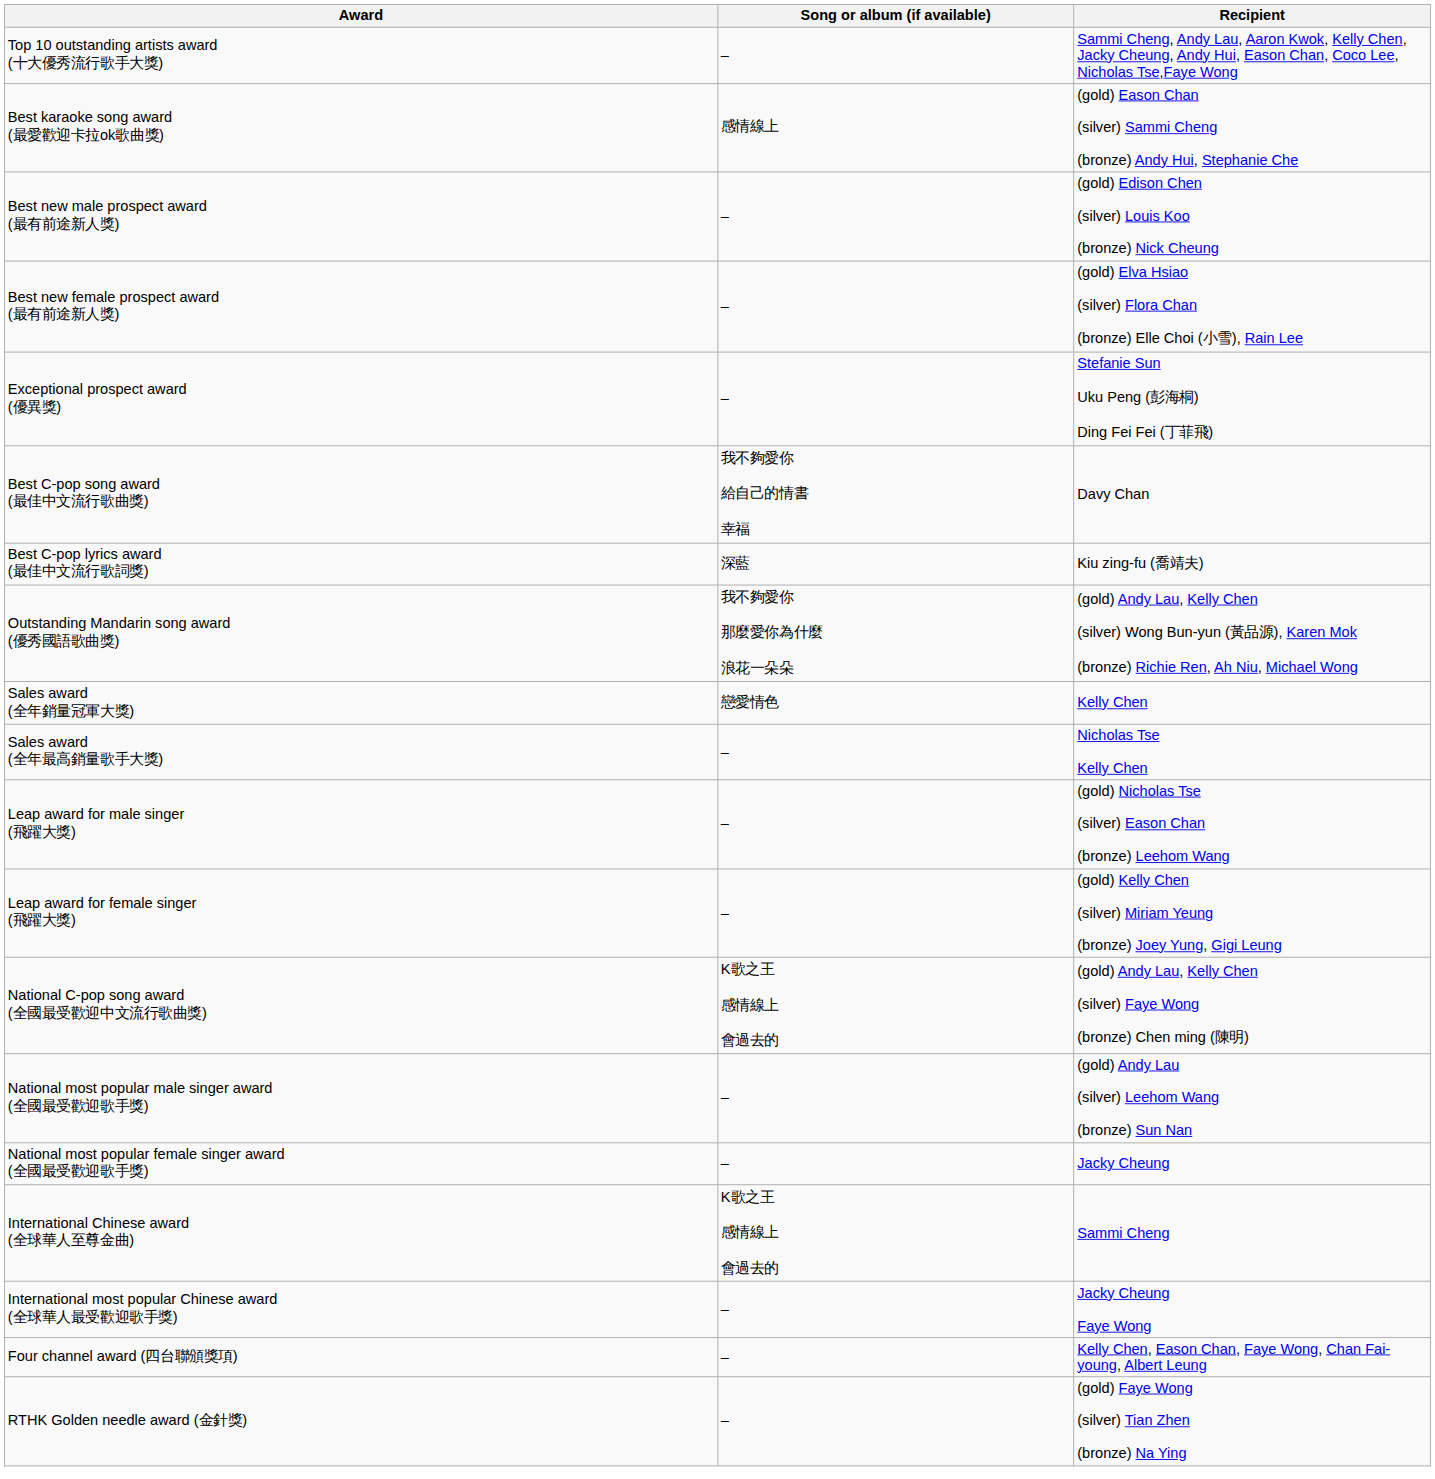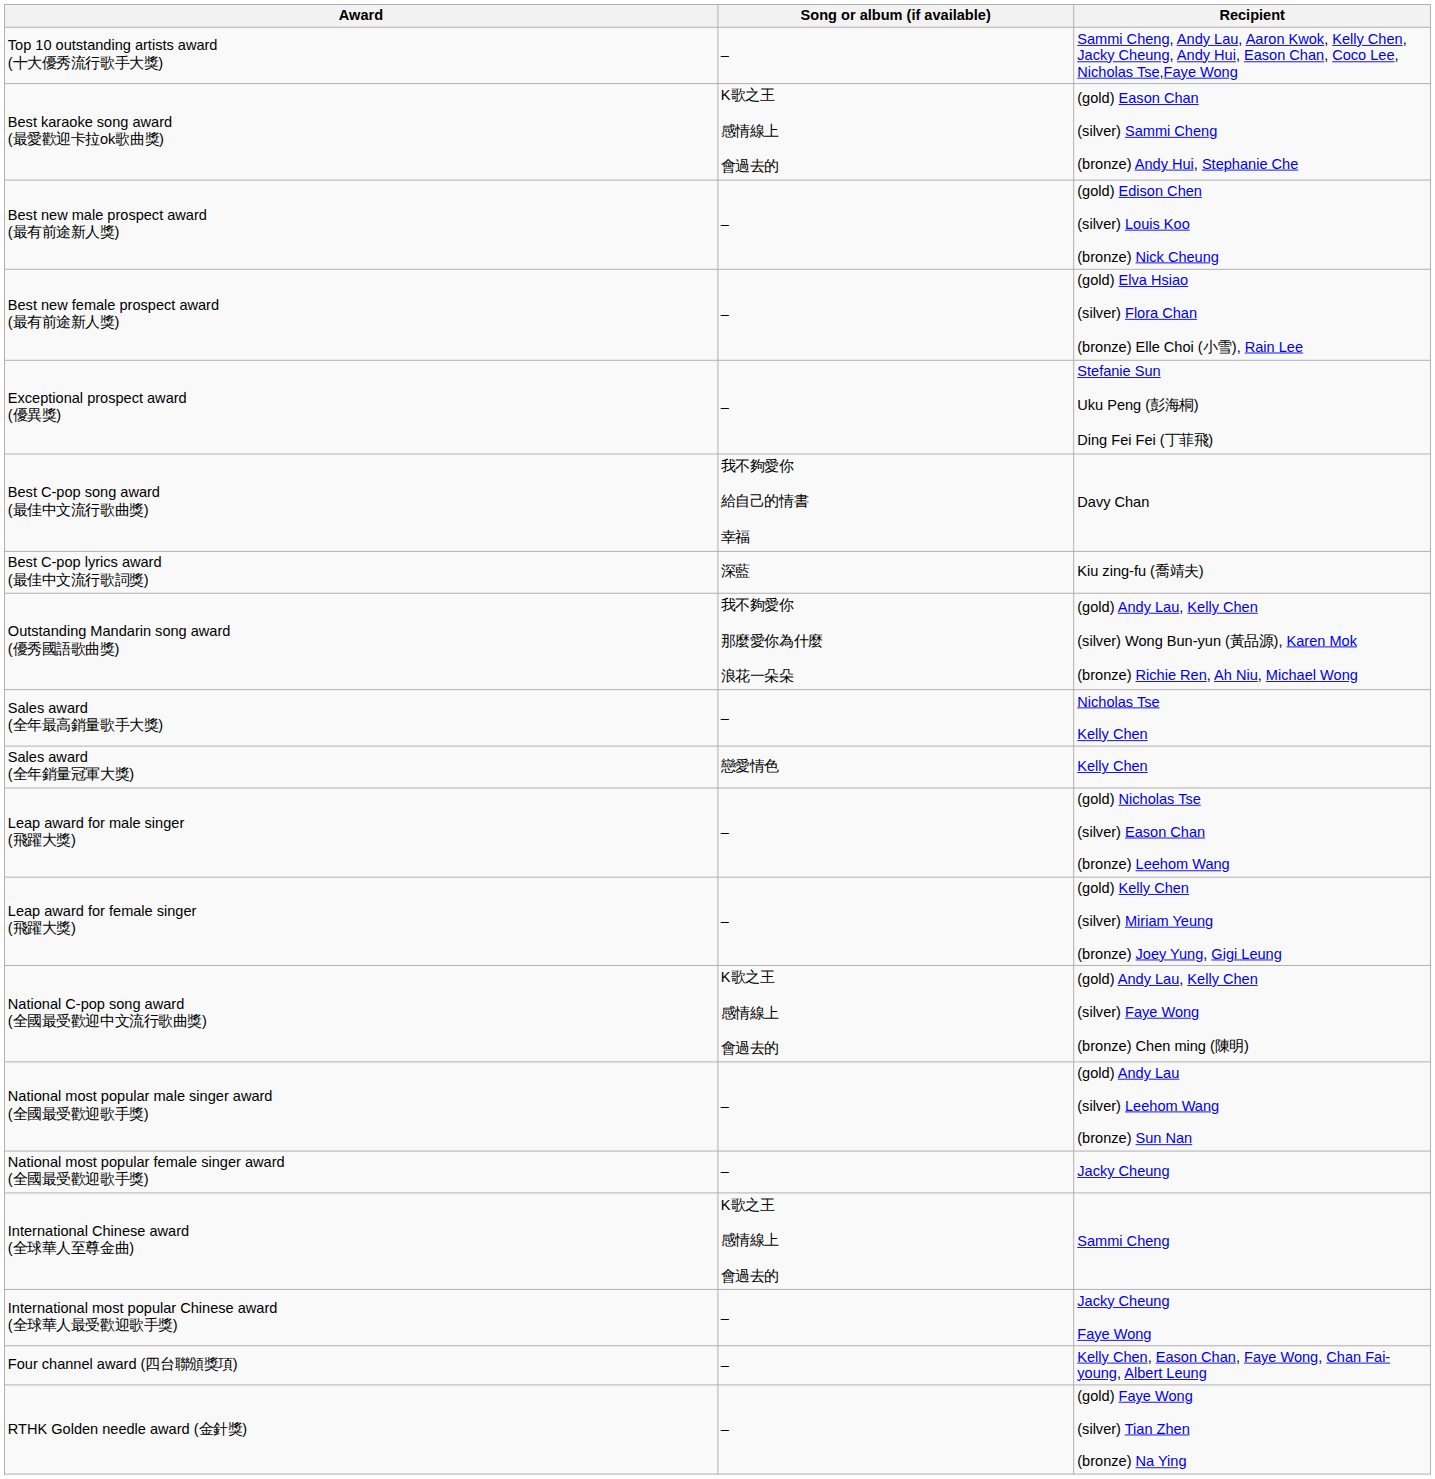 <table class="wikitable">
 <tr>
 <th width=40%>Award</th>
 <th width=20%>Song or album (if available)</th>
 <th width=20%>Recipient</th>
 </tr>
 <tr>
 <td>Top 10 outstanding artists award<br>(十大優秀流行歌手大獎)</td>
 <td>–</td>
 <td><a href='#'>Sammi Cheng</a>, <a href='#'>Andy Lau</a>, <a href='#'>Aaron Kwok</a>, <a href='#'>Kelly Chen</a>, <a href='#'>Jacky Cheung</a>, <a href='#'>Andy Hui</a>, <a href='#'>Eason Chan</a>, <a href='#'>Coco Lee</a>, <a href='#'>Nicholas Tse</a>,<a href='#'>Faye Wong</a></td>
 </tr>
 <tr>
 <td>Best karaoke song award<br>(最愛歡迎卡拉ok歌曲獎)</td>
-<td>感情線上</td>
+<td>K歌之王<br><br>感情線上<br><br>會過去的</td>
 <td>(gold) <a href='#'>Eason Chan</a><br><br>(silver) <a href='#'>Sammi Cheng</a><br><br>(bronze) <a href='#'>Andy Hui</a>, <a href='#'>Stephanie Che</a></td>
 </tr>
 <tr>
 <td>Best new male prospect award<br>(最有前途新人獎)</td>
 <td>–</td>
 <td>(gold) <a href='#'>Edison Chen</a><br><br>(silver) <a href='#'>Louis Koo</a><br><br>(bronze) <a href='#'>Nick Cheung</a></td>
 </tr>
 <tr>
 <td>Best new female prospect award<br>(最有前途新人獎)</td>
 <td>–</td>
 <td>(gold) <a href='#'>Elva Hsiao</a><br><br>(silver) <a href='#'>Flora Chan</a><br><br>(bronze) Elle Choi (小雪), <a href='#'>Rain Lee</a></td>
 </tr>
 <tr>
 <td>Exceptional prospect award<br>(優異獎)</td>
 <td>–</td>
 <td><a href='#'>Stefanie Sun</a><br><br>Uku Peng (彭海桐)<br><br>Ding Fei Fei (丁菲飛)</td>
 </tr>
 <tr>
 <td>Best C-pop song award<br>(最佳中文流行歌曲獎)</td>
 <td>我不夠愛你<br><br>給自己的情書<br><br>幸福</td>
 <td>Davy Chan</td>
 </tr>
 <tr>
 <td>Best C-pop lyrics award<br>(最佳中文流行歌詞獎)</td>
 <td>深藍</td>
 <td>Kiu zing-fu (喬靖夫)</td>
 </tr>
 <tr>
 <td>Outstanding Mandarin song award<br>(優秀國語歌曲獎)</td>
 <td>我不夠愛你<br><br>那麼愛你為什麼<br><br>浪花一朵朵</td>
 <td>(gold) <a href='#'>Andy Lau</a>, <a href='#'>Kelly Chen</a><br><br>(silver) Wong Bun-yun (黃品源), <a href='#'>Karen Mok</a><br><br>(bronze) <a href='#'>Richie Ren</a>, <a href='#'>Ah Niu</a>, <a href='#'>Michael Wong</a></td>
 </tr>
 <tr>
+<td>Sales award<br>(全年最高銷量歌手大獎)</td>
+<td>–</td>
+<td><a href='#'>Nicholas Tse</a><br><br><a href='#'>Kelly Chen</a></td>
+</tr>
+<tr>
 <td>Sales award<br>(全年銷量冠軍大獎)</td>
 <td>戀愛情色</td>
 <td><a href='#'>Kelly Chen</a></td>
-</tr>
-<tr>
-<td>Sales award<br>(全年最高銷量歌手大獎)</td>
-<td>–</td>
-<td><a href='#'>Nicholas Tse</a><br><br><a href='#'>Kelly Chen</a></td>
 </tr>
 <tr>
 <td>Leap award for male singer<br>(飛躍大獎)</td>
 <td>–</td>
 <td>(gold) <a href='#'>Nicholas Tse</a><br><br>(silver) <a href='#'>Eason Chan</a><br><br>(bronze) <a href='#'>Leehom Wang</a></td>
 </tr>
 <tr>
 <td>Leap award for female singer<br>(飛躍大獎)</td>
 <td>–</td>
 <td>(gold) <a href='#'>Kelly Chen</a><br><br>(silver) <a href='#'>Miriam Yeung</a><br><br>(bronze) <a href='#'>Joey Yung</a>, <a href='#'>Gigi Leung</a></td>
 </tr>
 <tr>
 <td>National C-pop song award<br>(全國最受歡迎中文流行歌曲獎)</td>
 <td>K歌之王<br><br>感情線上<br><br>會過去的</td>
 <td>(gold) <a href='#'>Andy Lau</a>, <a href='#'>Kelly Chen</a><br><br>(silver) <a href='#'>Faye Wong</a><br><br>(bronze) Chen ming (陳明)</td>
 </tr>
 <tr>
 <td>National most popular male singer award<br>(全國最受歡迎歌手獎)</td>
 <td>–</td>
 <td>(gold) <a href='#'>Andy Lau</a><br><br>(silver) <a href='#'>Leehom Wang</a><br><br>(bronze) <a href='#'>Sun Nan</a></td>
 </tr>
 <tr>
 <td>National most popular female singer award<br>(全國最受歡迎歌手獎)</td>
 <td>–</td>
 <td><a href='#'>Jacky Cheung</a></td>
 </tr>
 <tr>
 <td>International Chinese award<br>(全球華人至尊金曲)</td>
 <td>K歌之王<br><br>感情線上<br><br>會過去的</td>
 <td><a href='#'>Sammi Cheng</a></td>
 </tr>
 <tr>
 <td>International most popular Chinese award<br>(全球華人最受歡迎歌手獎)</td>
 <td>–</td>
 <td><a href='#'>Jacky Cheung</a><br><br><a href='#'>Faye Wong</a></td>
 </tr>
 <tr>
 <td>Four channel award (四台聯頒獎項)</td>
 <td>–</td>
 <td><a href='#'>Kelly Chen</a>, <a href='#'>Eason Chan</a>, <a href='#'>Faye Wong</a>, <a href='#'>Chan Fai-young</a>, <a href='#'>Albert Leung</a></td>
 </tr>
 <tr>
 <td>RTHK Golden needle award (金針獎)</td>
 <td>–</td>
 <td>(gold) <a href='#'>Faye Wong</a><br><br>(silver) <a href='#'>Tian Zhen</a><br><br>(bronze) <a href='#'>Na Ying</a></td>
 </tr>
 </table>
